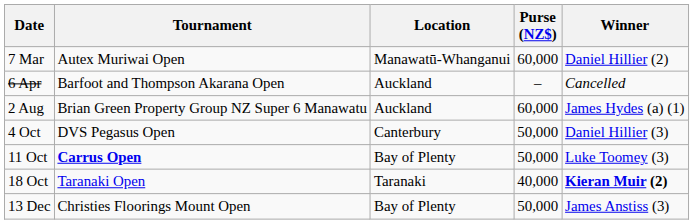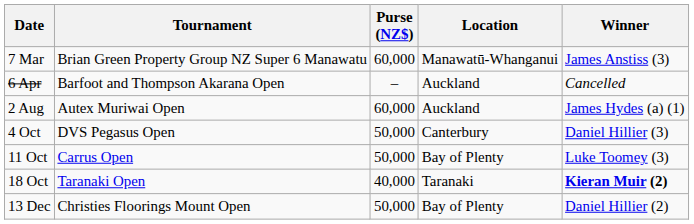 <table class="wikitable" style="font-size:95%">
 <tr>
 <th>Date</th>
 <th>Tournament</th>
+<th>Purse<br>(<a href='#'>NZ$</a>)</th>
 <th>Location</th>
-<th>Purse<br>(<a href='#'>NZ$</a>)</th>
 <th>Winner</th>
 </tr>
 <tr>
 <td>7 Mar</td>
-<td>Autex Muriwai Open</td>
+<td>Brian Green Property Group NZ Super 6 Manawatu</td>
+<td align=right>60,000</td>
 <td>Manawatū-Whanganui</td>
-<td align=right>60,000</td>
-<td> <a href='#'>Daniel Hillier</a> (2)</td>
+<td> <a href='#'>James Anstiss</a> (3)</td>
 </tr>
 <tr>
 <td><s>6 Apr</s></td>
 <td>Barfoot and Thompson Akarana Open</td>
+<td align=center>–</td>
 <td>Auckland</td>
-<td align=center>–</td>
 <td><em>Cancelled</em></td>
 </tr>
 <tr>
 <td>2 Aug</td>
-<td>Brian Green Property Group NZ Super 6 Manawatu</td>
+<td>Autex Muriwai Open</td>
+<td align=right>60,000</td>
 <td>Auckland</td>
-<td align=right>60,000</td>
 <td> <a href='#'>James Hydes</a> (a) (1)</td>
 </tr>
 <tr>
 <td>4 Oct</td>
 <td>DVS Pegasus Open</td>
+<td align=right>50,000</td>
 <td>Canterbury</td>
-<td align=right>50,000</td>
 <td> <a href='#'>Daniel Hillier</a> (3)</td>
 </tr>
 <tr>
 <td>11 Oct</td>
-<td><strong><a href='#'>Carrus Open</a></strong></td>
+<td><a href='#'>Carrus Open</a></td>
+<td align=right>50,000</td>
 <td>Bay of Plenty</td>
-<td align=right>50,000</td>
 <td> <a href='#'>Luke Toomey</a> (3)</td>
 </tr>
 <tr>
 <td>18 Oct</td>
 <td><a href='#'>Taranaki Open</a></td>
+<td align=right>40,000</td>
 <td>Taranaki</td>
-<td align=right>40,000</td>
 <td><strong> <a href='#'>Kieran Muir</a> (2)</strong></td>
 </tr>
 <tr>
 <td>13 Dec</td>
 <td>Christies Floorings Mount Open</td>
+<td align=right>50,000</td>
 <td>Bay of Plenty</td>
-<td align=right>50,000</td>
-<td> <a href='#'>James Anstiss</a> (3)</td>
+<td> <a href='#'>Daniel Hillier</a> (2)</td>
 </tr>
 </table>
